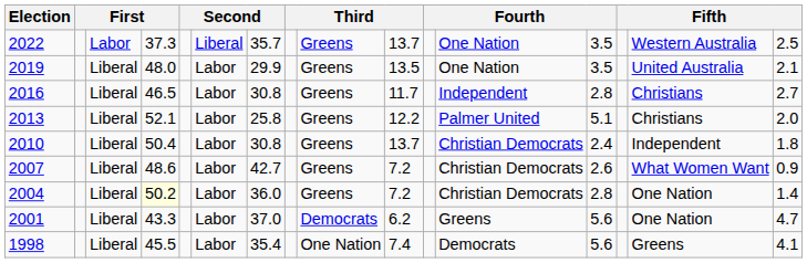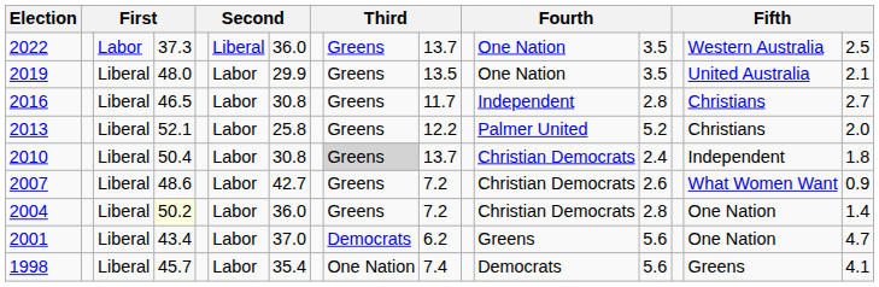 <table class="wikitable">
 <tr>
 <th>Election</th>
 <th colspan=3>First</th>
 <th colspan=3>Second</th>
 <th colspan=3>Third</th>
 <th colspan=3>Fourth</th>
 <th colspan=3>Fifth</th>
 </tr>
 <tr>
 <td><a href='#'>2022</a></td>
 <td> </td>
 <td><a href='#'>Labor</a></td>
 <td>37.3</td>
 <td> </td>
 <td><a href='#'>Liberal</a></td>
-<td>35.7</td>
+<td>36.0</td>
 <td> </td>
 <td><a href='#'>Greens</a></td>
 <td>13.7</td>
 <td> </td>
 <td><a href='#'>One Nation</a></td>
 <td>3.5</td>
 <td> </td>
 <td><a href='#'>Western Australia</a></td>
 <td>2.5</td>
 </tr>
 <tr>
 <td><a href='#'>2019</a></td>
 <td> </td>
 <td>Liberal</td>
 <td>48.0</td>
 <td> </td>
 <td>Labor</td>
 <td>29.9</td>
 <td> </td>
 <td>Greens</td>
 <td>13.5</td>
 <td> </td>
 <td>One Nation</td>
 <td>3.5</td>
 <td> </td>
 <td><a href='#'>United Australia</a></td>
 <td>2.1</td>
 </tr>
 <tr>
 <td><a href='#'>2016</a></td>
 <td> </td>
 <td>Liberal</td>
 <td>46.5</td>
 <td> </td>
 <td>Labor</td>
 <td>30.8</td>
 <td> </td>
 <td>Greens</td>
 <td>11.7</td>
 <td> </td>
 <td><a href='#'>Independent</a></td>
 <td>2.8</td>
 <td> </td>
 <td><a href='#'>Christians</a></td>
 <td>2.7</td>
 </tr>
 <tr>
 <td><a href='#'>2013</a></td>
 <td> </td>
 <td>Liberal</td>
 <td>52.1</td>
 <td> </td>
 <td>Labor</td>
 <td>25.8</td>
 <td> </td>
 <td>Greens</td>
 <td>12.2</td>
 <td> </td>
 <td><a href='#'>Palmer United</a></td>
-<td>5.1</td>
+<td>5.2</td>
 <td> </td>
 <td>Christians</td>
 <td>2.0</td>
 </tr>
 <tr>
 <td><a href='#'>2010</a></td>
 <td> </td>
 <td>Liberal</td>
 <td>50.4</td>
 <td> </td>
 <td>Labor</td>
 <td>30.8</td>
 <td> </td>
-<td>Greens</td>
+<td style="background: lightgrey;">Greens</td>
 <td>13.7</td>
 <td> </td>
 <td><a href='#'>Christian Democrats</a></td>
 <td>2.4</td>
 <td> </td>
 <td>Independent</td>
 <td>1.8</td>
 </tr>
 <tr>
 <td><a href='#'>2007</a></td>
 <td> </td>
 <td>Liberal</td>
 <td>48.6</td>
 <td> </td>
 <td>Labor</td>
 <td>42.7</td>
 <td> </td>
 <td>Greens</td>
 <td>7.2</td>
 <td> </td>
 <td>Christian Democrats</td>
 <td>2.6</td>
 <td> </td>
 <td><a href='#'>What Women Want</a></td>
 <td>0.9</td>
 </tr>
 <tr>
 <td><a href='#'>2004</a></td>
 <td> </td>
 <td>Liberal</td>
 <td style="background: lightyellow;">50.2</td>
 <td> </td>
 <td>Labor</td>
 <td>36.0</td>
 <td> </td>
 <td>Greens</td>
 <td>7.2</td>
 <td> </td>
 <td>Christian Democrats</td>
 <td>2.8</td>
 <td> </td>
 <td>One Nation</td>
 <td>1.4</td>
 </tr>
 <tr>
 <td><a href='#'>2001</a></td>
 <td> </td>
 <td>Liberal</td>
-<td>43.3</td>
+<td>43.4</td>
 <td> </td>
 <td>Labor</td>
 <td>37.0</td>
 <td> </td>
 <td><a href='#'>Democrats</a></td>
 <td>6.2</td>
 <td> </td>
 <td>Greens</td>
 <td>5.6</td>
 <td> </td>
 <td>One Nation</td>
 <td>4.7</td>
 </tr>
 <tr>
 <td><a href='#'>1998</a></td>
 <td> </td>
 <td>Liberal</td>
-<td>45.5</td>
+<td>45.7</td>
 <td> </td>
 <td>Labor</td>
 <td>35.4</td>
 <td> </td>
 <td>One Nation</td>
 <td>7.4</td>
 <td> </td>
 <td>Democrats</td>
 <td>5.6</td>
 <td> </td>
 <td>Greens</td>
 <td>4.1</td>
 </tr>
 </table>
